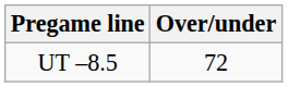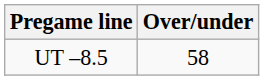 <table class="wikitable">
 <tr align="center">
 <th style=>Pregame line</th>
 <th style=>Over/under</th>
 </tr>
 <tr align="center">
 <td>UT –8.5</td>
-<td>72</td>
+<td>58</td>
 </tr>
 </table>
